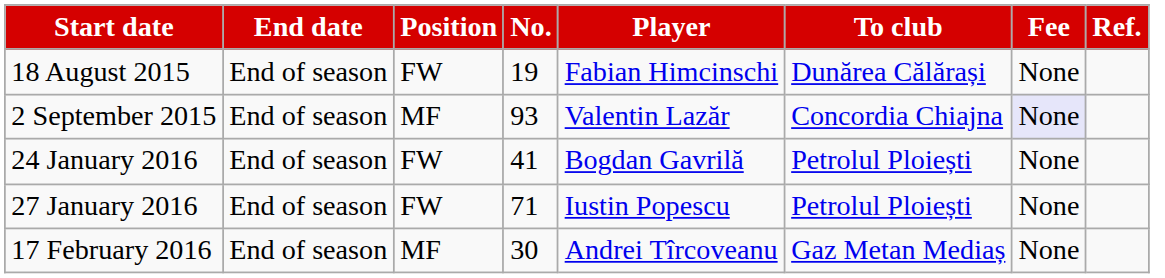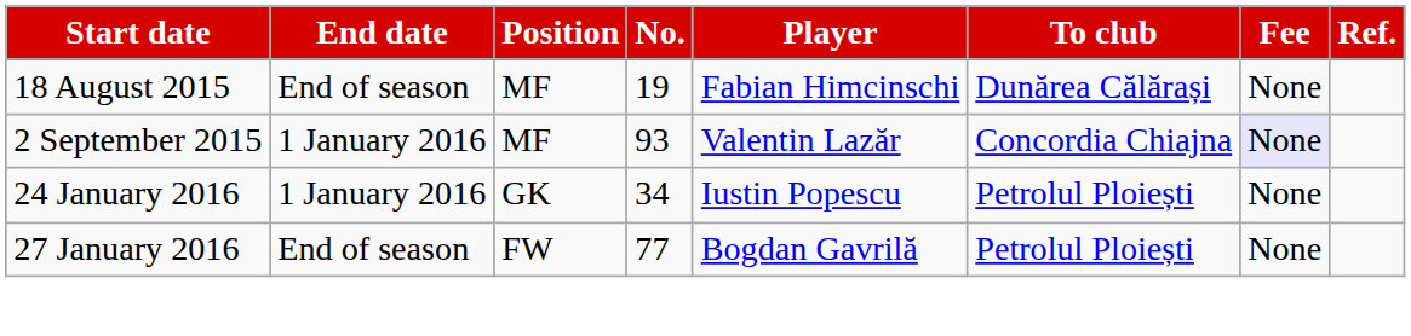 <table class="wikitable sortable">
 <tr>
 <th style="background:#d50000; color:white;"><strong>Start date</strong></th>
 <th style="background:#d50000; color:white;"><strong>End date</strong></th>
 <th style="background:#d50000; color:white;"><strong>Position</strong></th>
 <th style="background:#d50000; color:white;"><strong>No.</strong></th>
 <th style="background:#d50000; color:white;"><strong>Player</strong></th>
 <th style="background:#d50000; color:white;"><strong>To club</strong></th>
 <th style="background:#d50000; color:white;"><strong>Fee</strong></th>
 <th style="background:#d50000; color:white;"><strong>Ref.</strong></th>
 </tr>
 <tr>
 <td>18 August 2015</td>
 <td>End of season</td>
-<td>FW</td>
+<td>MF</td>
 <td>19</td>
 <td><a href='#'>Fabian Himcinschi</a></td>
 <td><a href='#'>Dunărea Călărași</a></td>
 <td>None</td>
 <td></td>
 </tr>
 <tr>
 <td>2 September 2015</td>
-<td>End of season</td>
+<td>1 January 2016</td>
 <td>MF</td>
 <td>93</td>
 <td><a href='#'>Valentin Lazăr</a></td>
 <td><a href='#'>Concordia Chiajna</a></td>
 <td style="background: lavender;">None</td>
 <td></td>
 </tr>
 <tr>
 <td>24 January 2016</td>
-<td>End of season</td>
-<td>FW</td>
-<td>41</td>
-<td><a href='#'>Bogdan Gavrilă</a></td>
+<td>1 January 2016</td>
+<td>GK</td>
+<td>34</td>
+<td><a href='#'>Iustin Popescu</a></td>
 <td><a href='#'>Petrolul Ploiești</a></td>
 <td>None</td>
 <td></td>
 </tr>
 <tr>
 <td>27 January 2016</td>
 <td>End of season</td>
 <td>FW</td>
-<td>71</td>
-<td><a href='#'>Iustin Popescu</a></td>
+<td>77</td>
+<td><a href='#'>Bogdan Gavrilă</a></td>
 <td><a href='#'>Petrolul Ploiești</a></td>
 <td>None</td>
 <td></td>
 </tr>
-<tr>
-<td>17 February 2016</td>
-<td>End of season</td>
-<td>MF</td>
-<td>30</td>
-<td><a href='#'>Andrei Tîrcoveanu</a></td>
-<td><a href='#'>Gaz Metan Mediaș</a></td>
-<td>None</td>
-<td></td>
-</tr>
 </table>
